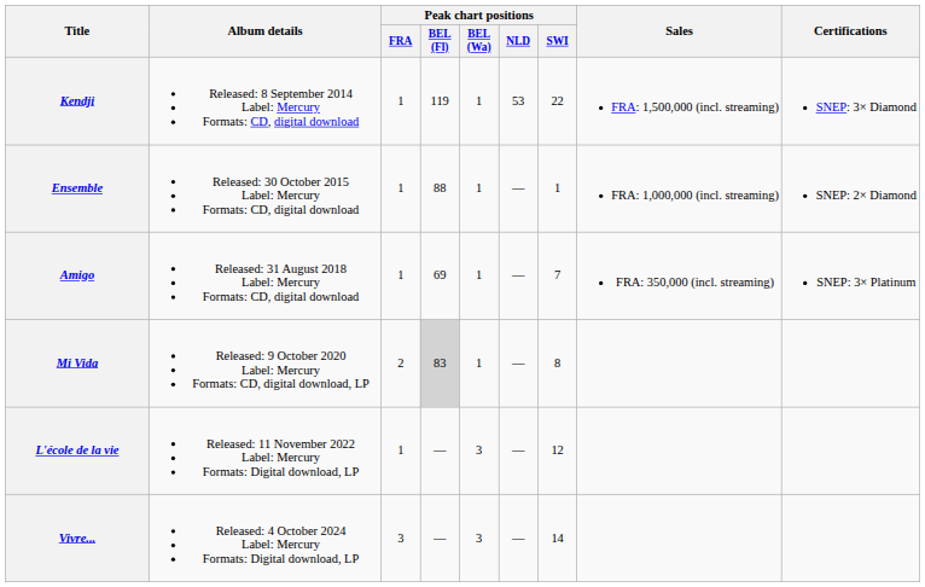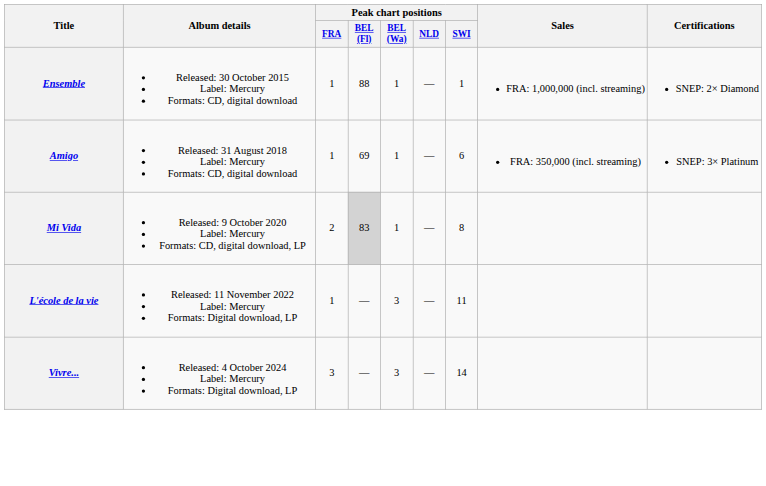 <table class="wikitable plainrowheaders" style="text-align:center;">
 <tr>
 <th scope="col" rowspan="2" style="width:11em;">Title</th>
 <th scope="col" rowspan="2" style="width:18em;">Album details</th>
 <th scope="col" colspan="5">Peak chart positions</th>
 <th rowspan="2">Sales</th>
 <th rowspan="2">Certifications</th>
 </tr>
 <tr>
 <th scope="col" style="width:3em;font-size:90%;"><a href='#'>FRA</a><br></th>
 <th scope="col" style="width:3em;font-size:90%;"><a href='#'>BEL<br>(Fl)</a><br></th>
 <th scope="col" style="width:3em;font-size:90%;"><a href='#'>BEL<br>(Wa)</a><br></th>
 <th scope="col" style="width:3em;font-size:90%;"><a href='#'>NLD</a><br></th>
 <th scope="col" style="width:3em;font-size:90%;"><a href='#'>SWI</a><br></th>
-</tr>
-<tr>
-<th scope="row"><em><a href='#'>Kendji</a></em></th>
-<td><br><ul><li>Released: 8 September 2014</li><li>Label: <a href='#'>Mercury</a></li><li>Formats: <a href='#'>CD</a>, <a href='#'>digital download</a></li></ul></td>
-<td style="text-align:center;">1</td>
-<td style="text-align:center;">119</td>
-<td style="text-align:center;">1</td>
-<td style="text-align:center;">53</td>
-<td style="text-align:center;">22</td>
-<td><br><ul><li><a href='#'>FRA</a>: 1,500,000 (incl. streaming)</li></ul></td>
-<td><br><ul><li><a href='#'>SNEP</a>: 3× Diamond</li></ul></td>
 </tr>
 <tr>
 <th scope="row"><em><a href='#'>Ensemble</a></em></th>
 <td><br><ul><li>Released: 30 October 2015</li><li>Label: Mercury</li><li>Formats: CD, digital download</li></ul></td>
 <td style="text-align:center;">1</td>
 <td style="text-align:center;">88</td>
 <td style="text-align:center;">1</td>
 <td style="text-align:center;">—</td>
 <td style="text-align:center;">1</td>
 <td><br><ul><li>FRA: 1,000,000 (incl. streaming)</li></ul></td>
 <td><br><ul><li>SNEP: 2× Diamond</li></ul></td>
 </tr>
 <tr>
 <th scope="row"><em><a href='#'>Amigo</a></em></th>
 <td><br><ul><li>Released: 31 August 2018</li><li>Label: Mercury</li><li>Formats: CD, digital download</li></ul></td>
 <td style="text-align:center;">1</td>
 <td style="text-align:center;">69</td>
 <td style="text-align:center;">1</td>
 <td style="text-align:center;">—</td>
-<td style="text-align:center;">7</td>
+<td style="text-align:center;">6</td>
 <td><br><ul><li>FRA: 350,000 (incl. streaming)</li></ul></td>
 <td><br><ul><li>SNEP: 3× Platinum</li></ul></td>
 </tr>
 <tr>
 <th scope="row"><em><a href='#'>Mi Vida</a></em></th>
 <td><br><ul><li>Released: 9 October 2020</li><li>Label: Mercury</li><li>Formats: CD, digital download, LP</li></ul></td>
 <td style="text-align:center;">2</td>
 <td style="background: lightgrey; text-align:center;">83</td>
 <td style="text-align:center;">1</td>
 <td style="text-align:center;">—</td>
 <td style="text-align:center;">8</td>
 <td></td>
 <td></td>
 </tr>
 <tr>
 <th scope="row"><em><a href='#'>L'école de la vie</a></em></th>
 <td><br><ul><li>Released: 11 November 2022</li><li>Label: Mercury</li><li>Formats: Digital download, LP</li></ul></td>
 <td style="text-align:center;">1</td>
 <td style="text-align:center;">—</td>
 <td style="text-align:center;">3</td>
 <td style="text-align:center;">—</td>
-<td style="text-align:center;">12</td>
+<td style="text-align:center;">11</td>
 <td></td>
 <td></td>
 </tr>
 <tr>
 <th scope="row"><em><a href='#'>Vivre...</a></em></th>
 <td><br><ul><li>Released: 4 October 2024</li><li>Label: Mercury</li><li>Formats: Digital download, LP</li></ul></td>
 <td style="text-align:center;">3</td>
 <td style="text-align:center;">—</td>
 <td style="text-align:center;">3</td>
 <td style="text-align:center;">—</td>
 <td style="text-align:center;">14</td>
 <td></td>
 <td></td>
 </tr>
 </table>
